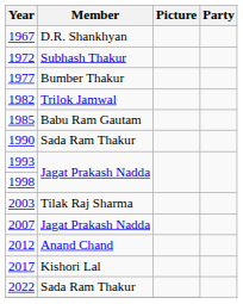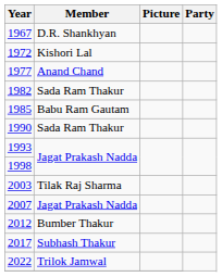 <table class="wikitable sortable">
 <tr>
 <th>Year</th>
 <th>Member</th>
 <th>Picture</th>
 <th colspan="2">Party</th>
 </tr>
 <tr>
 <td><a href='#'>1967</a></td>
 <td>D.R. Shankhyan</td>
 <td></td>
 <td></td>
 </tr>
 <tr>
 <td><a href='#'>1972</a></td>
-<td><a href='#'>Subhash Thakur</a></td>
+<td>Kishori Lal</td>
 <td></td>
 </tr>
 <tr>
 <td><a href='#'>1977</a></td>
-<td>Bumber Thakur</td>
+<td><a href='#'>Anand Chand</a></td>
 <td></td>
 <td></td>
 </tr>
 <tr>
 <td><a href='#'>1982</a></td>
-<td><a href='#'>Trilok Jamwal</a></td>
+<td>Sada Ram Thakur</td>
 <td></td>
 <td></td>
 </tr>
 <tr>
 <td><a href='#'>1985</a></td>
 <td>Babu Ram Gautam</td>
 <td></td>
 <td></td>
 </tr>
 <tr>
 <td><a href='#'>1990</a></td>
 <td>Sada Ram Thakur</td>
 <td></td>
 <td></td>
 </tr>
 <tr>
 <td><a href='#'>1993</a></td>
 <td rowspan=2><a href='#'>Jagat Prakash Nadda</a></td>
 <td rowspan=2></td>
 </tr>
 <tr>
 <td><a href='#'>1998</a></td>
 </tr>
 <tr>
 <td><a href='#'>2003</a></td>
 <td>Tilak Raj Sharma</td>
 <td></td>
 <td></td>
 </tr>
 <tr>
 <td><a href='#'>2007</a></td>
 <td><a href='#'>Jagat Prakash Nadda</a></td>
 <td></td>
 <td></td>
 </tr>
 <tr>
 <td><a href='#'>2012</a></td>
-<td><a href='#'>Anand Chand</a></td>
+<td>Bumber Thakur</td>
 <td></td>
 <td></td>
 </tr>
 <tr>
 <td><a href='#'>2017</a></td>
-<td>Kishori Lal</td>
+<td><a href='#'>Subhash Thakur</a></td>
 <td></td>
 <td></td>
 </tr>
 <tr>
 <td><a href='#'>2022</a></td>
-<td>Sada Ram Thakur</td>
+<td><a href='#'>Trilok Jamwal</a></td>
 <td></td>
 </tr>
 <tr>
 </tr>
 </table>
